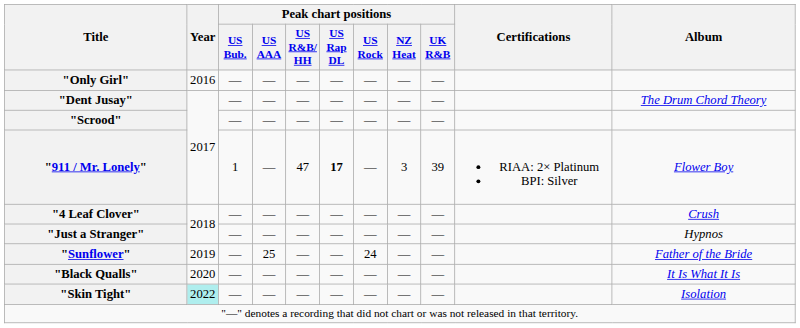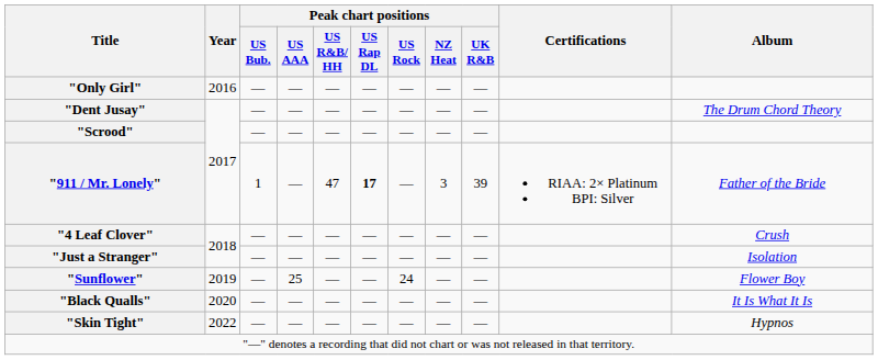 <table class="wikitable plainrowheaders" style="text-align:center;">
 <tr>
 <th scope="col" rowspan="2" style="width:14em;">Title</th>
 <th scope="col" rowspan="2" style="width:2em;">Year</th>
 <th scope="col" colspan="7">Peak chart positions</th>
 <th scope="col" rowspan="2" style="width:12em;">Certifications</th>
 <th scope="col" rowspan="2" style="width:14em;">Album</th>
 </tr>
 <tr>
 <th scope="col" style="width:2.5em;font-size:90%;"><a href='#'>US<br>Bub.</a><br></th>
 <th scope="col" style="width:2.5em;font-size:90%;"><a href='#'>US<br>AAA</a><br></th>
 <th scope="col" style="width:2.5em;font-size:90%;"><a href='#'>US<br>R&B/<br>HH</a><br></th>
 <th scope="col" style="width:2.5em;font-size:90%;"><a href='#'>US<br>Rap<br>DL</a><br></th>
 <th scope="col" style="width:2.5em;font-size:90%;"><a href='#'>US<br>Rock</a><br></th>
 <th scope="col" style="width:2.5em;font-size:90%;"><a href='#'>NZ<br>Heat</a><br></th>
 <th scope="col" style="width:2.5em;font-size:90%;"><a href='#'>UK<br>R&B</a><br></th>
 </tr>
 <tr>
 <th scope="row">"Only Girl"<br></th>
 <td>2016</td>
 <td>—</td>
 <td>—</td>
 <td>—</td>
 <td>—</td>
 <td>—</td>
 <td>—</td>
 <td>—</td>
 <td></td>
 <td></td>
 </tr>
 <tr>
 <th scope="row">"Dent Jusay"<br></th>
 <td rowspan = "3">2017</td>
 <td>—</td>
 <td>—</td>
 <td>—</td>
 <td>—</td>
 <td>—</td>
 <td>—</td>
 <td>—</td>
 <td></td>
 <td><em><a href='#'>The Drum Chord Theory</a></em></td>
 </tr>
 <tr>
 <th scope="row">"Scrood"<br></th>
 <td>—</td>
 <td>—</td>
 <td>—</td>
 <td>—</td>
 <td>—</td>
 <td>—</td>
 <td>—</td>
 <td></td>
 <td></td>
 </tr>
 <tr>
 <th scope="row">"<a href='#'>911 / Mr. Lonely</a>"<br></th>
 <td>1</td>
 <td>—</td>
 <td>47</td>
 <td><strong>17</strong></td>
 <td>—</td>
 <td>3</td>
 <td>39</td>
 <td><br><ul><li>RIAA: 2× Platinum</li><li>BPI: Silver</li></ul></td>
-<td><em><a href='#'>Flower Boy</a></em></td>
+<td><em><a href='#'>Father of the Bride</a></em></td>
 </tr>
 <tr>
 <th scope="row">"4 Leaf Clover"<br></th>
 <td rowspan="2">2018</td>
 <td>—</td>
 <td>—</td>
 <td>—</td>
 <td>—</td>
 <td>—</td>
 <td>—</td>
 <td>—</td>
 <td></td>
 <td><em><a href='#'>Crush</a></em></td>
 </tr>
 <tr>
 <th scope="row">"Just a Stranger"<br></th>
 <td>—</td>
 <td>—</td>
 <td>—</td>
 <td>—</td>
 <td>—</td>
 <td>—</td>
 <td>—</td>
 <td></td>
-<td><em>Hypnos</em></td>
+<td><em><a href='#'>Isolation</a></em></td>
 </tr>
 <tr>
 <th scope="row">"<a href='#'>Sunflower</a>"<br></th>
 <td>2019</td>
 <td>—</td>
 <td>25</td>
 <td>—</td>
 <td>—</td>
 <td>24</td>
 <td>—</td>
 <td>—</td>
 <td></td>
-<td><em><a href='#'>Father of the Bride</a></em></td>
+<td><em><a href='#'>Flower Boy</a></em></td>
 </tr>
 <tr>
 <th scope="row">"Black Qualls"<br></th>
 <td>2020</td>
 <td>—</td>
 <td>—</td>
 <td>—</td>
 <td>—</td>
 <td>—</td>
 <td>—</td>
 <td>—</td>
 <td></td>
 <td><em><a href='#'>It Is What It Is</a></em></td>
 </tr>
 <tr>
 <th scope="row">"Skin Tight"<br></th>
-<td style="background: paleturquoise;">2022</td>
+<td>2022</td>
 <td>—</td>
 <td>—</td>
 <td>—</td>
 <td>—</td>
 <td>—</td>
 <td>—</td>
 <td>—</td>
 <td></td>
-<td><em><a href='#'>Isolation</a></em></td>
+<td><em>Hypnos</em></td>
 </tr>
 <tr>
 <td colspan="14" style="font-size:90%">"—" denotes a recording that did not chart or was not released in that territory.</td>
 </tr>
 </table>
